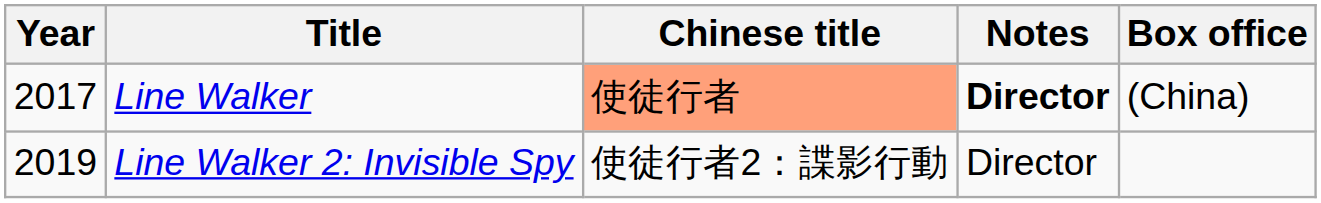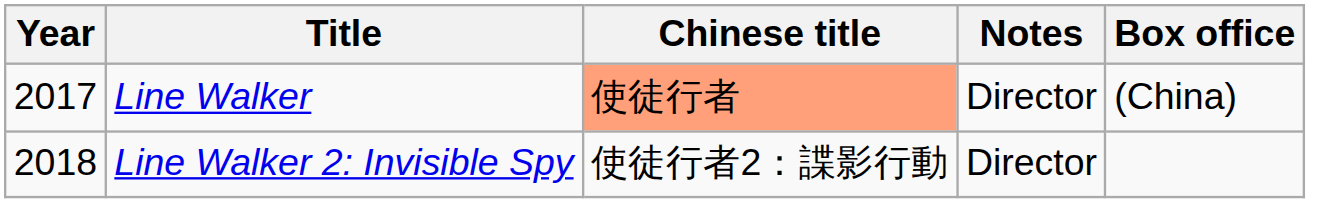 <table class="wikitable sortable">
 <tr>
 <th>Year</th>
 <th>Title</th>
 <th>Chinese title</th>
 <th class="unsortable">Notes</th>
 <th>Box office</th>
 </tr>
 <tr>
 <td>2017</td>
 <td><em><a href='#'>Line Walker</a></em></td>
 <td style="background: lightsalmon;">使徒行者</td>
-<td><strong>Director</strong></td>
+<td>Director</td>
 <td> (China)</td>
 </tr>
 <tr>
-<td>2019</td>
+<td>2018</td>
 <td><em><a href='#'>Line Walker 2: Invisible Spy</a></em></td>
 <td>使徒行者2：諜影行動</td>
 <td>Director</td>
 <td></td>
 </tr>
 </table>
